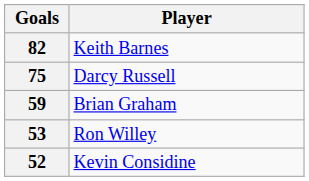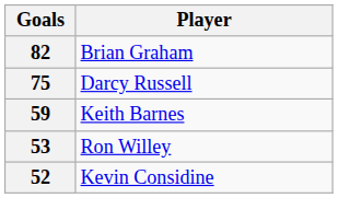 <table class="wikitable" style="text-align:left;">
 <tr>
 <th width=50>Goals</th>
 <th width=200>Player</th>
 </tr>
 <tr>
 <th>82</th>
-<td> <a href='#'>Keith Barnes</a></td>
+<td> <a href='#'>Brian Graham</a></td>
 </tr>
 <tr>
 <th>75</th>
 <td> <a href='#'>Darcy Russell</a></td>
 </tr>
 <tr>
 <th>59</th>
-<td> <a href='#'>Brian Graham</a></td>
+<td> <a href='#'>Keith Barnes</a></td>
 </tr>
 <tr>
 <th>53</th>
 <td> <a href='#'>Ron Willey</a></td>
 </tr>
 <tr>
 <th>52</th>
 <td> <a href='#'>Kevin Considine</a></td>
 </tr>
 </table>
